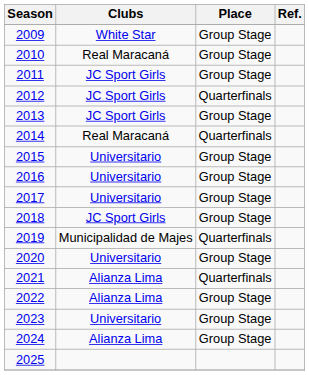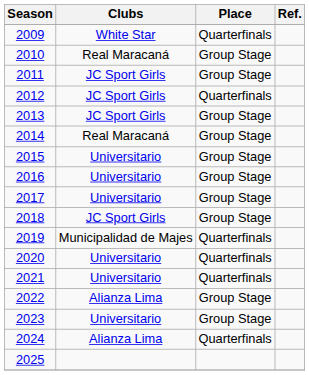 <table class="wikitable" style="margin:1em auto; text-align: center;">
 <tr>
 <th>Season</th>
 <th>Clubs</th>
 <th>Place</th>
 <th>Ref.</th>
 </tr>
 <tr>
 </tr>
 <tr>
 <td><a href='#'>2009</a></td>
 <td><a href='#'>White Star</a></td>
-<td>Group Stage</td>
+<td>Quarterfinals</td>
 <td></td>
 </tr>
 <tr>
 <td><a href='#'>2010</a></td>
 <td>Real Maracaná</td>
 <td>Group Stage</td>
 <td></td>
 </tr>
 <tr>
 <td><a href='#'>2011</a></td>
 <td><a href='#'>JC Sport Girls</a></td>
 <td>Group Stage</td>
 <td></td>
 </tr>
 <tr>
 <td><a href='#'>2012</a></td>
 <td><a href='#'>JC Sport Girls</a></td>
 <td>Quarterfinals</td>
 <td></td>
 </tr>
 <tr>
 <td><a href='#'>2013</a></td>
 <td><a href='#'>JC Sport Girls</a></td>
 <td>Group Stage</td>
 <td></td>
 </tr>
 <tr>
 <td><a href='#'>2014</a></td>
 <td>Real Maracaná</td>
-<td>Quarterfinals</td>
+<td>Group Stage</td>
 <td></td>
 </tr>
 <tr>
 <td><a href='#'>2015</a></td>
 <td><a href='#'>Universitario</a></td>
 <td>Group Stage</td>
 <td></td>
 </tr>
 <tr>
 <td><a href='#'>2016</a></td>
 <td><a href='#'>Universitario</a></td>
 <td>Group Stage</td>
 <td></td>
 </tr>
 <tr>
 <td><a href='#'>2017</a></td>
 <td><a href='#'>Universitario</a></td>
 <td>Group Stage</td>
 <td></td>
 </tr>
 <tr>
 <td><a href='#'>2018</a></td>
 <td><a href='#'>JC Sport Girls</a></td>
 <td>Group Stage</td>
 <td></td>
 </tr>
 <tr>
 <td><a href='#'>2019</a></td>
 <td>Municipalidad de Majes</td>
 <td>Quarterfinals</td>
 <td></td>
 </tr>
 <tr>
 <td><a href='#'>2020</a></td>
 <td><a href='#'>Universitario</a></td>
-<td>Group Stage</td>
+<td>Quarterfinals</td>
 <td></td>
 </tr>
 <tr>
 <td><a href='#'>2021</a></td>
-<td><a href='#'>Alianza Lima</a></td>
+<td><a href='#'>Universitario</a></td>
 <td>Quarterfinals</td>
 <td></td>
 </tr>
 <tr>
 <td><a href='#'>2022</a></td>
 <td><a href='#'>Alianza Lima</a></td>
 <td>Group Stage</td>
 <td></td>
 </tr>
 <tr>
 <td><a href='#'>2023</a></td>
 <td><a href='#'>Universitario</a></td>
 <td>Group Stage</td>
 <td></td>
 </tr>
 <tr>
 <td><a href='#'>2024</a></td>
 <td><a href='#'>Alianza Lima</a></td>
-<td>Group Stage</td>
+<td>Quarterfinals</td>
 <td></td>
 </tr>
 <tr>
 <td><a href='#'>2025</a></td>
 <td></td>
 <td></td>
 <td></td>
 </tr>
 <tr>
 </tr>
 </table>
